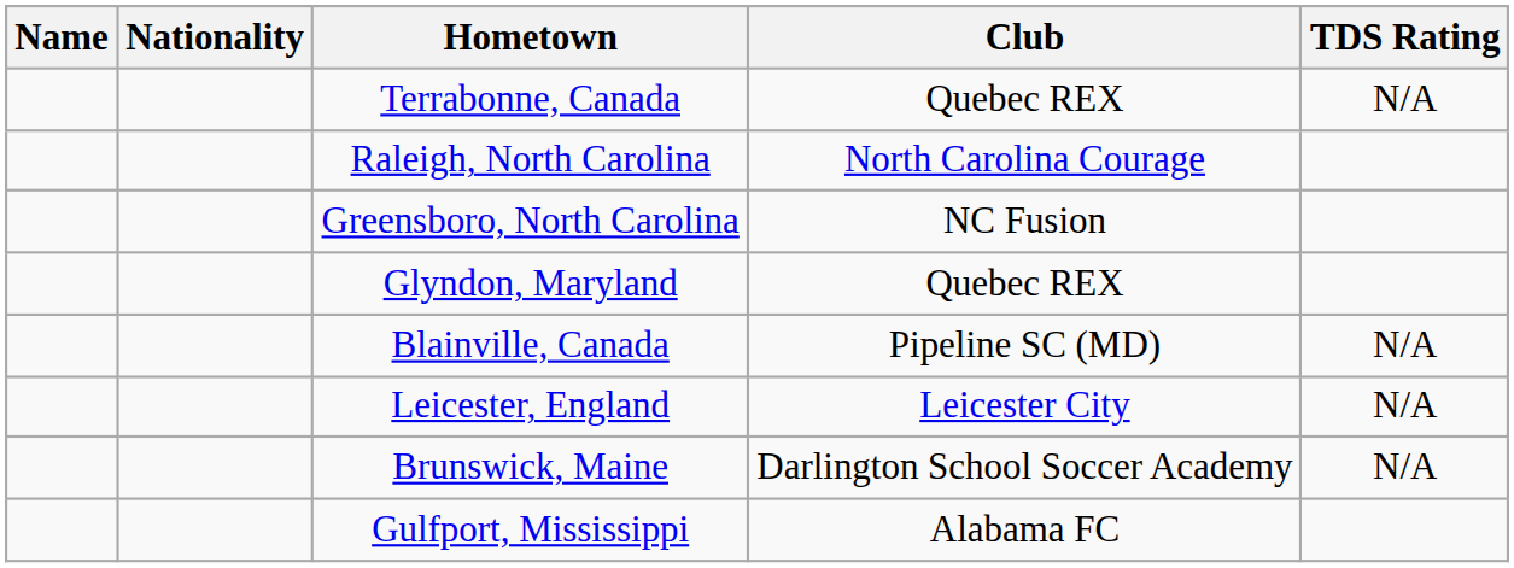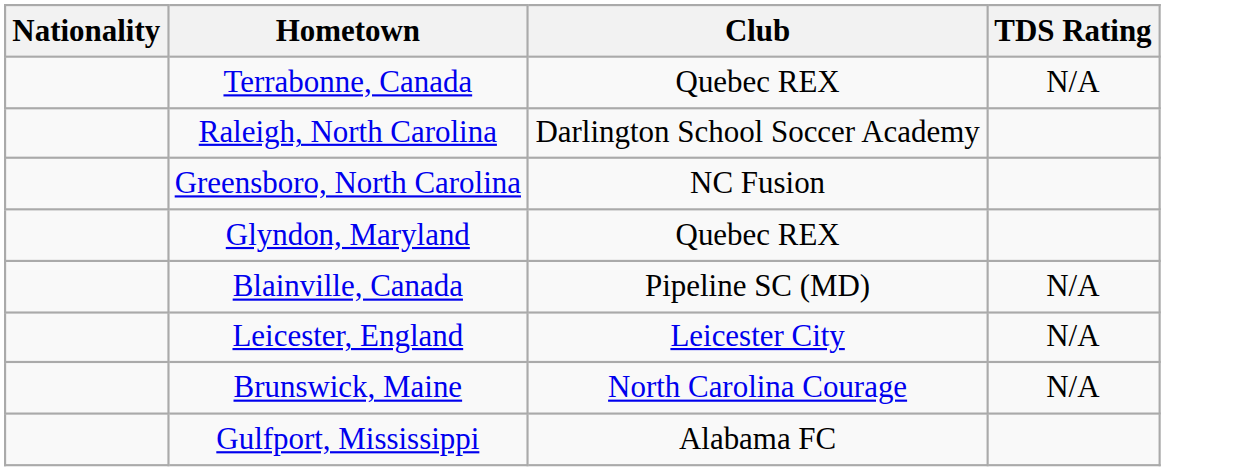 <table class="wikitable" style="font-size:90%; text-align: center;" border="1">
 <tr>
-<th>Name</th>
 <th>Nationality</th>
 <th>Hometown</th>
 <th>Club</th>
 <th>TDS Rating</th>
 </tr>
 <tr>
 <td></td>
-<td></td>
 <td><a href='#'>Terrabonne, Canada</a></td>
 <td>Quebec REX</td>
 <td>N/A</td>
 </tr>
 <tr>
 <td></td>
-<td></td>
 <td><a href='#'>Raleigh, North Carolina</a></td>
-<td><a href='#'>North Carolina Courage</a></td>
+<td>Darlington School Soccer Academy</td>
 <td></td>
 </tr>
 <tr>
-<td></td>
 <td></td>
 <td><a href='#'>Greensboro, North Carolina</a></td>
 <td>NC Fusion</td>
 <td></td>
 </tr>
 <tr>
 <td></td>
-<td></td>
 <td><a href='#'>Glyndon, Maryland</a></td>
 <td>Quebec REX</td>
 <td></td>
 </tr>
 <tr>
-<td></td>
 <td></td>
 <td><a href='#'>Blainville, Canada</a></td>
 <td>Pipeline SC (MD)</td>
 <td>N/A</td>
 </tr>
 <tr>
 <td></td>
-<td></td>
 <td><a href='#'>Leicester, England</a></td>
 <td><a href='#'>Leicester City</a></td>
 <td>N/A</td>
 </tr>
 <tr>
 <td></td>
-<td></td>
 <td><a href='#'>Brunswick, Maine</a></td>
-<td>Darlington School Soccer Academy</td>
+<td><a href='#'>North Carolina Courage</a></td>
 <td>N/A</td>
 </tr>
 <tr>
-<td></td>
 <td></td>
 <td><a href='#'>Gulfport, Mississippi</a></td>
 <td>Alabama FC</td>
 <td></td>
 </tr>
 </table>
